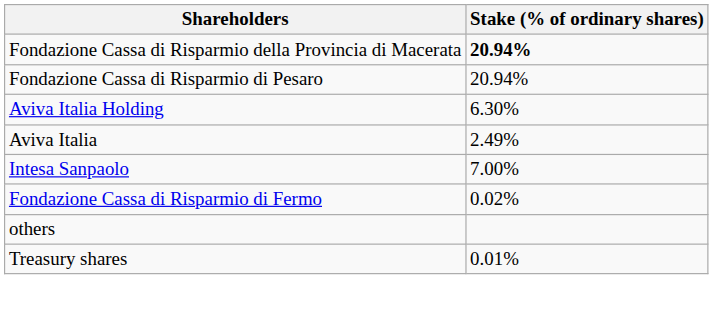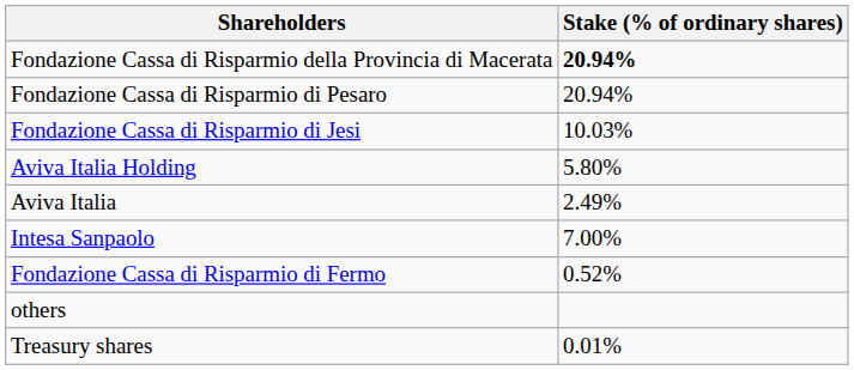 <table class="wikitable">
 <tr>
 <th>Shareholders</th>
 <th>Stake (% of ordinary shares)</th>
 </tr>
 <tr>
 <td>Fondazione Cassa di Risparmio della Provincia di Macerata</td>
 <td><strong> 20.94%</strong></td>
 </tr>
 <tr>
 <td>Fondazione Cassa di Risparmio di Pesaro</td>
 <td> 20.94%</td>
 </tr>
 <tr>
+<td><a href='#'>Fondazione Cassa di Risparmio di Jesi</a></td>
+<td> 10.03%</td>
+</tr>
+<tr>
 <td><a href='#'>Aviva Italia Holding</a></td>
-<td> 6.30%</td>
+<td> 5.80%</td>
 </tr>
 <tr>
 <td>Aviva Italia</td>
 <td> 2.49%</td>
 </tr>
 <tr>
 <td><a href='#'>Intesa Sanpaolo</a></td>
 <td> 7.00%</td>
 </tr>
 <tr>
 <td><a href='#'>Fondazione Cassa di Risparmio di Fermo</a></td>
-<td> 0.02%</td>
+<td> 0.52%</td>
 </tr>
 <tr>
 <td>others</td>
 <td></td>
 </tr>
 <tr>
 <td>Treasury shares</td>
 <td> 0.01%</td>
 </tr>
 </table>
